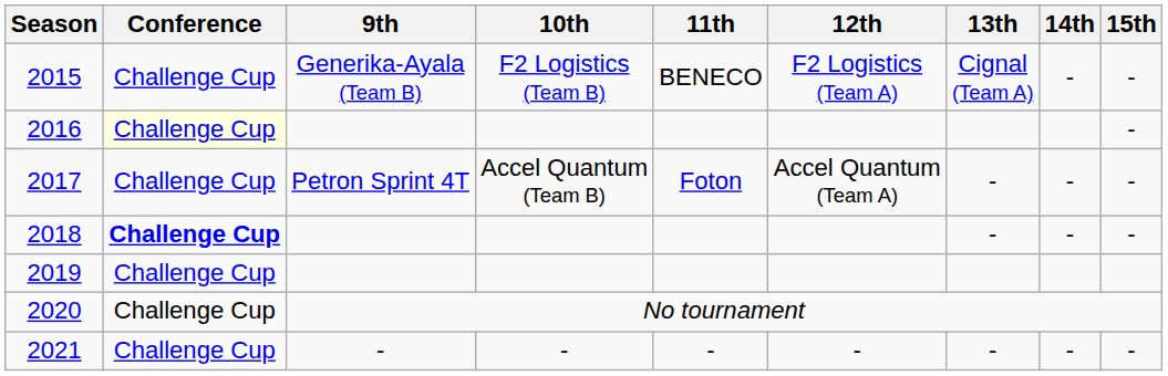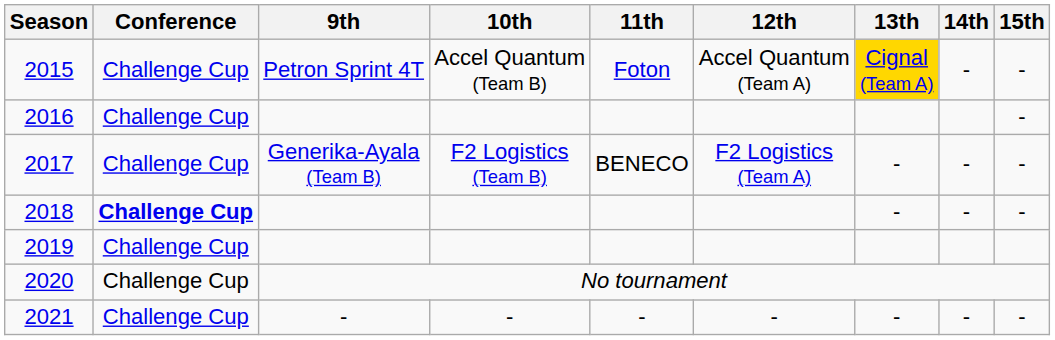 <table class="wikitable">
 <tr>
 <th>Season</th>
 <th>Conference</th>
 <th>9th</th>
 <th>10th</th>
 <th>11th</th>
 <th>12th</th>
 <th>13th</th>
 <th>14th</th>
 <th>15th</th>
 </tr>
 <tr align=center>
 <td><a href='#'>2015</a></td>
 <td><a href='#'>Challenge Cup</a></td>
-<td><a href='#'>Generika-Ayala<br><small>(Team B)</small></a></td>
-<td><a href='#'>F2 Logistics<br><small>(Team B)</small></a></td>
-<td>BENECO</td>
-<td><a href='#'>F2 Logistics<br><small>(Team A)</small></a></td>
-<td><a href='#'>Cignal<br><small>(Team A)</small></a></td>
+<td><a href='#'>Petron Sprint 4T</a></td>
+<td>Accel Quantum<br><small>(Team B)</small></td>
+<td><a href='#'>Foton</a></td>
+<td>Accel Quantum<br><small>(Team A)</small></td>
+<td style="background: gold;"><a href='#'>Cignal<br><small>(Team A)</small></a></td>
 <td>-</td>
 <td>-</td>
 </tr>
 <tr align=center>
 <td><a href='#'>2016</a></td>
-<td style="background: lightyellow;"><a href='#'>Challenge Cup</a></td>
+<td><a href='#'>Challenge Cup</a></td>
 <td></td>
 <td></td>
 <td></td>
 <td></td>
 <td></td>
 <td></td>
 <td>-</td>
 </tr>
 <tr align=center>
 <td><a href='#'>2017</a></td>
 <td><a href='#'>Challenge Cup</a></td>
-<td><a href='#'>Petron Sprint 4T</a></td>
-<td>Accel Quantum<br><small>(Team B)</small></td>
-<td><a href='#'>Foton</a></td>
-<td>Accel Quantum<br><small>(Team A)</small></td>
+<td><a href='#'>Generika-Ayala<br><small>(Team B)</small></a></td>
+<td><a href='#'>F2 Logistics<br><small>(Team B)</small></a></td>
+<td>BENECO</td>
+<td><a href='#'>F2 Logistics<br><small>(Team A)</small></a></td>
 <td>-</td>
 <td>-</td>
 <td>-</td>
 </tr>
 <tr align=center>
 <td><a href='#'>2018</a></td>
 <td><strong><a href='#'>Challenge Cup</a></strong></td>
 <td></td>
 <td></td>
 <td></td>
 <td></td>
 <td>-</td>
 <td>-</td>
 <td>-</td>
 </tr>
 <tr align=center>
 <td><a href='#'>2019</a></td>
 <td><a href='#'>Challenge Cup</a></td>
 <td></td>
 <td></td>
 <td></td>
 <td></td>
 <td></td>
 <td></td>
 <td></td>
 </tr>
 <tr align=center>
 <td><a href='#'>2020</a></td>
 <td>Challenge Cup</td>
 <td colspan="7"><em>No tournament</em></td>
 </tr>
 <tr align=center>
 <td><a href='#'>2021</a></td>
 <td><a href='#'>Challenge Cup</a></td>
 <td>-</td>
 <td>-</td>
 <td>-</td>
 <td>-</td>
 <td>-</td>
 <td>-</td>
 <td>-</td>
 </tr>
 </table>
